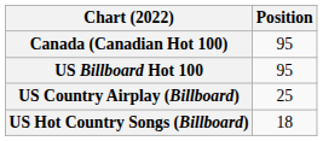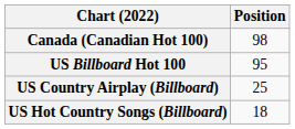 <table class="wikitable sortable plainrowheaders" style="text-align:center">
 <tr>
 <th scope="col">Chart (2022)</th>
 <th scope="col">Position</th>
 </tr>
 <tr>
 <th scope="row">Canada (Canadian Hot 100)</th>
-<td>95</td>
+<td>98</td>
 </tr>
 <tr>
 <th scope="row">US <em>Billboard</em> Hot 100</th>
 <td>95</td>
 </tr>
 <tr>
 <th scope="row">US Country Airplay (<em>Billboard</em>)</th>
 <td>25</td>
 </tr>
 <tr>
 <th scope="row">US Hot Country Songs (<em>Billboard</em>)</th>
 <td>18</td>
 </tr>
 </table>
